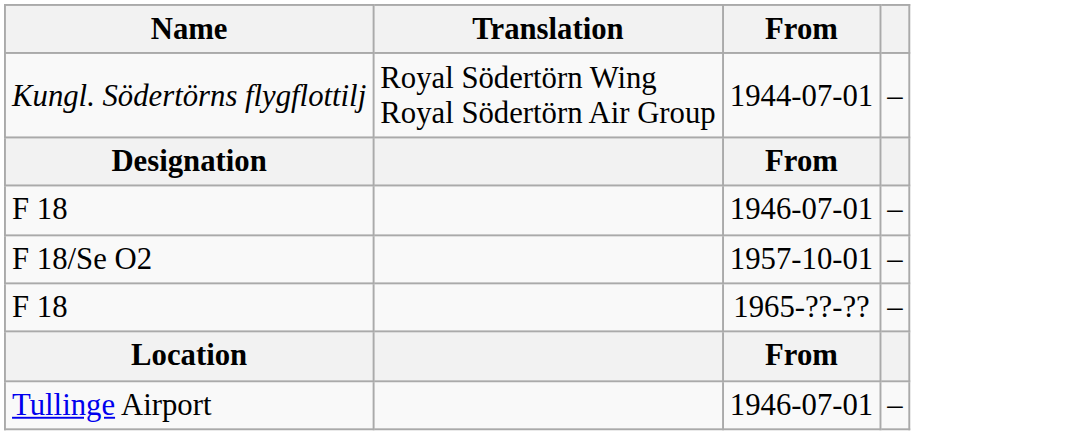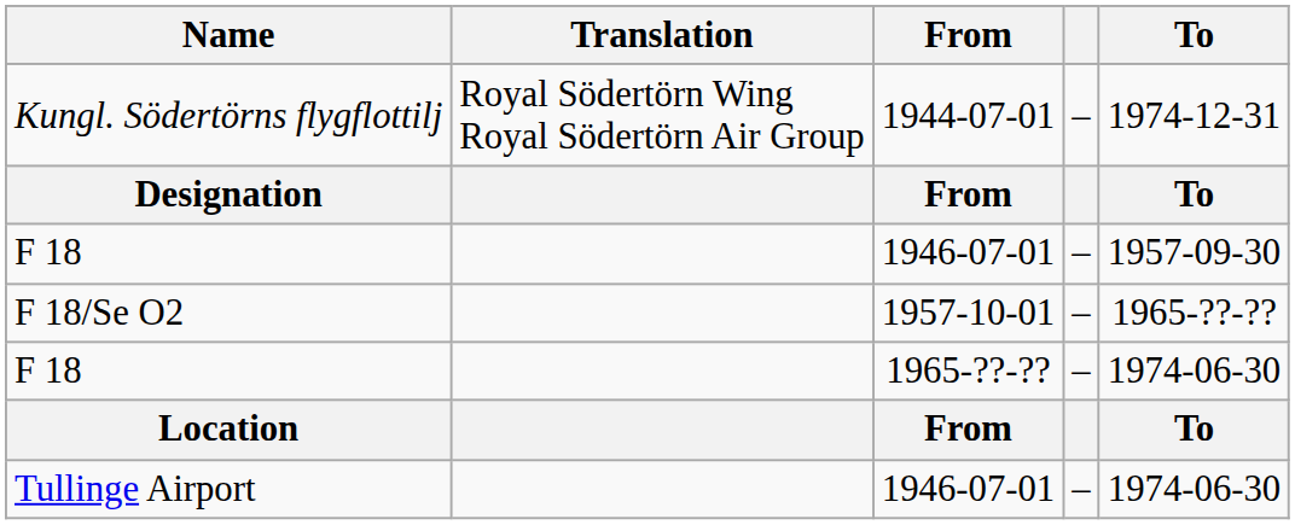 <table class="wikitable">
 <tr>
 <th style="font-weight:bold;">Name</th>
 <th style="font-weight:bold;">Translation</th>
 <th style="text-align: center; font-weight:bold;">From</th>
 <th></th>
+<th style="text-align: center; font-weight:bold;">To</th>
 </tr>
 <tr>
 <td style="font-style:italic;">Kungl. Södertörns flygflottilj</td>
 <td>Royal Södertörn Wing<br>Royal Södertörn Air Group</td>
 <td>1944-07-01</td>
 <td>–</td>
+<td>1974-12-31</td>
 </tr>
 <tr>
 <th style="font-weight:bold;">Designation</th>
 <th style="font-weight:bold;"></th>
 <th style="text-align: center; font-weight:bold;">From</th>
 <th></th>
+<th style="text-align: center; font-weight:bold;">To</th>
 </tr>
 <tr>
 <td>F 18</td>
 <td></td>
 <td style="text-align: center;">1946-07-01</td>
 <td style="text-align: center;">–</td>
+<td style="text-align: center;">1957-09-30</td>
 </tr>
 <tr>
 <td>F 18/Se O2</td>
 <td></td>
 <td style="text-align: center;">1957-10-01</td>
 <td style="text-align: center;">–</td>
+<td style="text-align: center;">1965-??-??</td>
 </tr>
 <tr>
 <td>F 18</td>
 <td></td>
 <td style="text-align: center;">1965-??-??</td>
 <td style="text-align: center;">–</td>
+<td style="text-align: center;">1974-06-30</td>
 </tr>
 <tr>
 <th style="font-weight:bold;">Location</th>
 <th style="font-weight:bold;"></th>
 <th style="text-align: center; font-weight:bold;">From</th>
 <th></th>
+<th style="text-align: center; font-weight:bold;">To</th>
 </tr>
 <tr>
 <td><a href='#'>Tullinge</a> Airport</td>
 <td></td>
 <td style="text-align: center;">1946-07-01</td>
 <td style="text-align: center;">–</td>
+<td style="text-align: center;">1974-06-30</td>
 </tr>
 </table>
